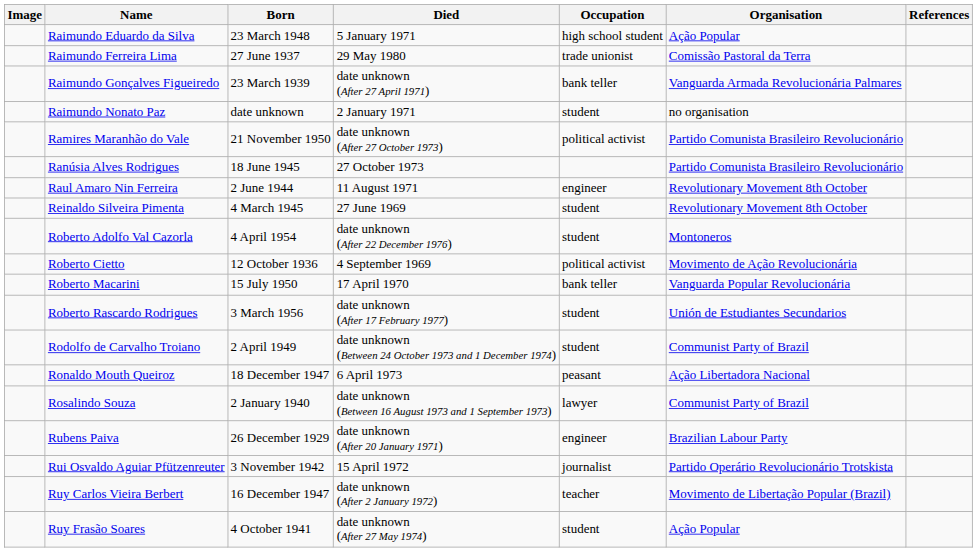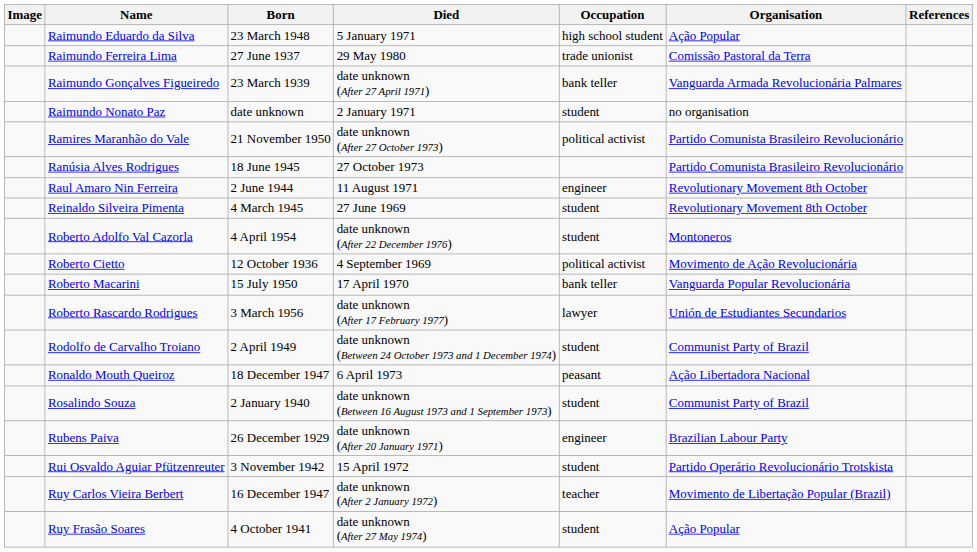 <table class='wikitable sortable'>
 <tr>
 <th>Image</th>
 <th>Name</th>
 <th>Born</th>
 <th>Died</th>
 <th>Occupation</th>
 <th>Organisation</th>
 <th>References</th>
 </tr>
 <tr>
 <td></td>
 <td><a href='#'>Raimundo Eduardo da Silva</a></td>
 <td>23 March 1948</td>
 <td>5 January 1971</td>
 <td>high school student</td>
 <td><a href='#'>Ação Popular</a></td>
 <td></td>
 </tr>
 <tr>
 <td></td>
 <td><a href='#'>Raimundo Ferreira Lima</a></td>
 <td>27 June 1937</td>
 <td>29 May 1980</td>
 <td>trade unionist</td>
 <td><a href='#'>Comissão Pastoral da Terra</a></td>
 <td></td>
 </tr>
 <tr>
 <td></td>
 <td><a href='#'>Raimundo Gonçalves Figueiredo</a></td>
 <td>23 March 1939</td>
 <td>date unknown<br>(<small><em>After 27 April 1971</em></small>)</td>
 <td>bank teller</td>
 <td><a href='#'>Vanguarda Armada Revolucionária Palmares</a></td>
 <td></td>
 </tr>
 <tr>
 <td></td>
 <td><a href='#'>Raimundo Nonato Paz</a></td>
 <td>date unknown</td>
 <td>2 January 1971</td>
 <td>student</td>
 <td>no organisation</td>
 <td></td>
 </tr>
 <tr>
 <td></td>
 <td><a href='#'>Ramires Maranhão do Vale</a></td>
 <td>21 November 1950</td>
 <td>date unknown<br>(<small><em>After 27 October 1973</em></small>)</td>
 <td>political activist</td>
 <td><a href='#'>Partido Comunista Brasileiro Revolucionário</a></td>
 <td></td>
 </tr>
 <tr>
 <td></td>
 <td><a href='#'>Ranúsia Alves Rodrigues</a></td>
 <td>18 June 1945</td>
 <td>27 October 1973</td>
 <td></td>
 <td><a href='#'>Partido Comunista Brasileiro Revolucionário</a></td>
 <td></td>
 </tr>
 <tr>
 <td></td>
 <td><a href='#'>Raul Amaro Nin Ferreira</a></td>
 <td>2 June 1944</td>
 <td>11 August 1971</td>
 <td>engineer</td>
 <td><a href='#'>Revolutionary Movement 8th October</a></td>
 <td></td>
 </tr>
 <tr>
 <td></td>
 <td><a href='#'>Reinaldo Silveira Pimenta</a></td>
 <td>4 March 1945</td>
 <td>27 June 1969</td>
 <td>student</td>
 <td><a href='#'>Revolutionary Movement 8th October</a></td>
 <td></td>
 </tr>
 <tr>
 <td></td>
 <td><a href='#'>Roberto Adolfo Val Cazorla</a></td>
 <td>4 April 1954</td>
 <td>date unknown<br>(<small><em>After 22 December 1976</em></small>)</td>
 <td>student</td>
 <td><a href='#'>Montoneros</a></td>
 <td></td>
 </tr>
 <tr>
 <td></td>
 <td><a href='#'>Roberto Cietto</a></td>
 <td>12 October 1936</td>
 <td>4 September 1969</td>
 <td>political activist</td>
 <td><a href='#'>Movimento de Ação Revolucionária</a></td>
 <td></td>
 </tr>
 <tr>
 <td></td>
 <td><a href='#'>Roberto Macarini</a></td>
 <td>15 July 1950</td>
 <td>17 April 1970</td>
 <td>bank teller</td>
 <td><a href='#'>Vanguarda Popular Revolucionária</a></td>
 <td></td>
 </tr>
 <tr>
 <td></td>
 <td><a href='#'>Roberto Rascardo Rodrigues</a></td>
 <td>3 March 1956</td>
 <td>date unknown<br>(<small><em>After 17 February 1977</em></small>)</td>
-<td>student</td>
+<td>lawyer</td>
 <td><a href='#'>Unión de Estudiantes Secundarios</a></td>
 <td></td>
 </tr>
 <tr>
 <td></td>
 <td><a href='#'>Rodolfo de Carvalho Troiano</a></td>
 <td>2 April 1949</td>
 <td>date unknown<br>(<small><em>Between 24 October 1973 and 1 December 1974</em></small>)</td>
 <td>student</td>
 <td><a href='#'>Communist Party of Brazil</a></td>
 <td></td>
 </tr>
 <tr>
 <td></td>
 <td><a href='#'>Ronaldo Mouth Queiroz</a></td>
 <td>18 December 1947</td>
 <td>6 April 1973</td>
 <td>peasant</td>
 <td><a href='#'>Ação Libertadora Nacional</a></td>
 <td></td>
 </tr>
 <tr>
 <td></td>
 <td><a href='#'>Rosalindo Souza</a></td>
 <td>2 January 1940</td>
 <td>date unknown<br>(<small><em>Between 16 August 1973 and 1 September 1973</em></small>)</td>
-<td>lawyer</td>
+<td>student</td>
 <td><a href='#'>Communist Party of Brazil</a></td>
 <td></td>
 </tr>
 <tr>
 <td></td>
 <td><a href='#'>Rubens Paiva</a></td>
 <td>26 December 1929</td>
 <td>date unknown<br>(<small><em>After 20 January 1971</em></small>)</td>
 <td>engineer</td>
 <td><a href='#'>Brazilian Labour Party</a></td>
 <td></td>
 </tr>
 <tr>
 <td></td>
 <td><a href='#'>Rui Osvaldo Aguiar Pfützenreuter</a></td>
 <td>3 November 1942</td>
 <td>15 April 1972</td>
-<td>journalist</td>
+<td>student</td>
 <td><a href='#'>Partido Operário Revolucionário Trotskista</a></td>
 <td></td>
 </tr>
 <tr>
 <td></td>
 <td><a href='#'>Ruy Carlos Vieira Berbert</a></td>
 <td>16 December 1947</td>
 <td>date unknown<br>(<small><em>After 2 January 1972</em></small>)</td>
 <td>teacher</td>
 <td><a href='#'>Movimento de Libertação Popular (Brazil)</a></td>
 <td></td>
 </tr>
 <tr>
 <td></td>
 <td><a href='#'>Ruy Frasão Soares</a></td>
 <td>4 October 1941</td>
 <td>date unknown<br>(<small><em>After 27 May 1974</em></small>)</td>
 <td>student</td>
 <td><a href='#'>Ação Popular</a></td>
 <td></td>
 </tr>
 </table>
